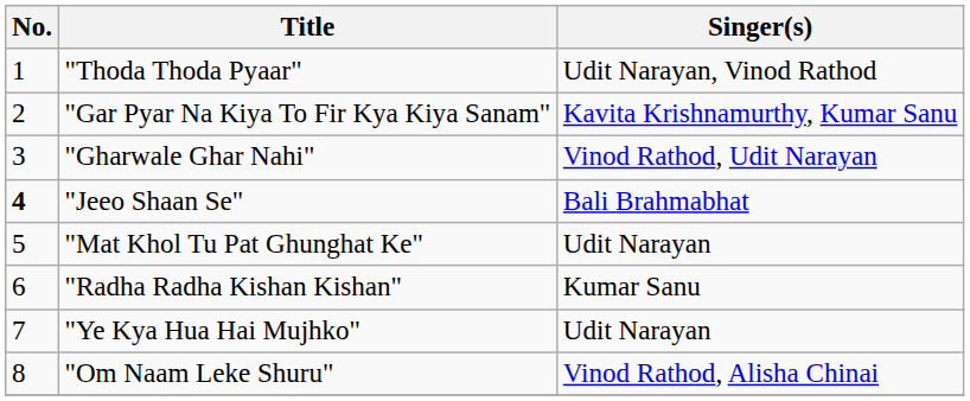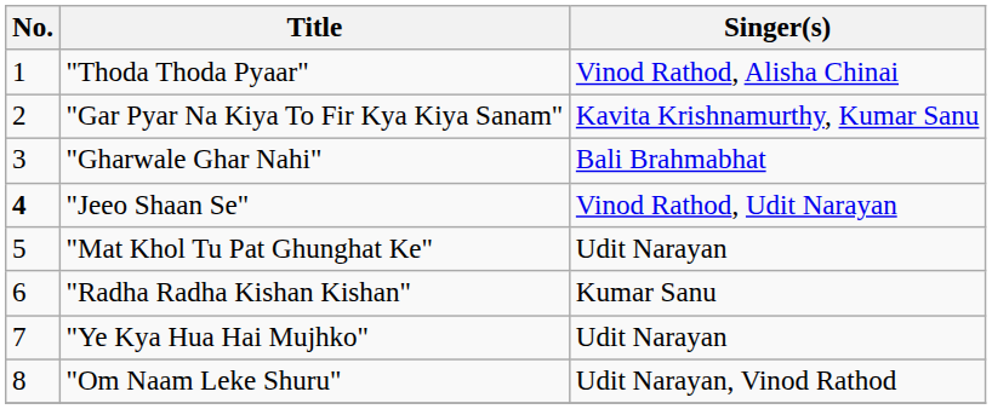 <table class="wikitable">
 <tr>
 <th>No.</th>
 <th>Title</th>
 <th>Singer(s)</th>
 </tr>
 <tr>
 <td>1</td>
 <td>"Thoda Thoda Pyaar"</td>
-<td>Udit Narayan, Vinod Rathod</td>
+<td><a href='#'>Vinod Rathod</a>, <a href='#'>Alisha Chinai</a></td>
 </tr>
 <tr>
 <td>2</td>
 <td>"Gar Pyar Na Kiya To Fir Kya Kiya Sanam"</td>
 <td><a href='#'>Kavita Krishnamurthy</a>, <a href='#'>Kumar Sanu</a></td>
 </tr>
 <tr>
 <td>3</td>
 <td>"Gharwale Ghar Nahi"</td>
-<td><a href='#'>Vinod Rathod</a>, <a href='#'>Udit Narayan</a></td>
+<td><a href='#'>Bali Brahmabhat</a></td>
 </tr>
 <tr>
 <td><strong>4</strong></td>
 <td>"Jeeo Shaan Se"</td>
-<td><a href='#'>Bali Brahmabhat</a></td>
+<td><a href='#'>Vinod Rathod</a>, <a href='#'>Udit Narayan</a></td>
 </tr>
 <tr>
 <td>5</td>
 <td>"Mat Khol Tu Pat Ghunghat Ke"</td>
 <td>Udit Narayan</td>
 </tr>
 <tr>
 <td>6</td>
 <td>"Radha Radha Kishan Kishan"</td>
 <td>Kumar Sanu</td>
 </tr>
 <tr>
 <td>7</td>
 <td>"Ye Kya Hua Hai Mujhko"</td>
 <td>Udit Narayan</td>
 </tr>
 <tr>
 <td>8</td>
 <td>"Om Naam Leke Shuru"</td>
-<td><a href='#'>Vinod Rathod</a>, <a href='#'>Alisha Chinai</a></td>
+<td>Udit Narayan, Vinod Rathod</td>
 </tr>
 <tr>
 </tr>
 </table>
